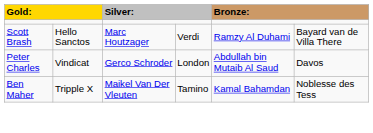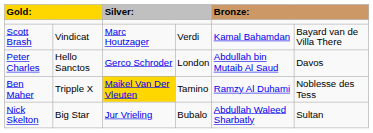 <table class="wikitable">
 <tr>
 <td !align="center" bgcolor="gold" colspan=2><strong>Gold:</strong></td>
 <td !align="center" bgcolor="silver" colspan=2><strong>Silver:</strong></td>
 <td !align="center" bgcolor="CC9966" colspan=2><strong>Bronze:</strong></td>
 </tr>
 <tr>
 <td colspan=2 align=center></td>
 <td colspan=2 align=center></td>
 <td colspan=2 align=center></td>
 </tr>
 <tr>
 <td><a href='#'>Scott Brash</a></td>
-<td>Hello Sanctos</td>
+<td>Vindicat</td>
 <td><a href='#'>Marc Houtzager</a></td>
 <td>Verdi</td>
-<td><a href='#'>Ramzy Al Duhami</a></td>
+<td><a href='#'>Kamal Bahamdan</a></td>
 <td>Bayard van de Villa There</td>
 </tr>
 <tr>
 <td><a href='#'>Peter Charles</a></td>
-<td>Vindicat</td>
+<td>Hello Sanctos</td>
 <td><a href='#'>Gerco Schroder</a></td>
 <td>London</td>
 <td><a href='#'>Abdullah bin Mutaib Al Saud</a></td>
 <td>Davos</td>
 </tr>
 <tr>
 <td><a href='#'>Ben Maher</a></td>
 <td>Tripple X</td>
-<td><a href='#'>Maikel Van Der Vleuten</a></td>
+<td style="background: gold;"><a href='#'>Maikel Van Der Vleuten</a></td>
 <td>Tamino</td>
-<td><a href='#'>Kamal Bahamdan</a></td>
+<td><a href='#'>Ramzy Al Duhami</a></td>
 <td>Noblesse des Tess</td>
 </tr>
+<tr>
+<td><a href='#'>Nick Skelton</a></td>
+<td>Big Star</td>
+<td><a href='#'>Jur Vrieling</a></td>
+<td>Bubalo</td>
+<td><a href='#'>Abdullah Waleed Sharbatly</a></td>
+<td>Sultan</td>
+</tr>
 </table>
